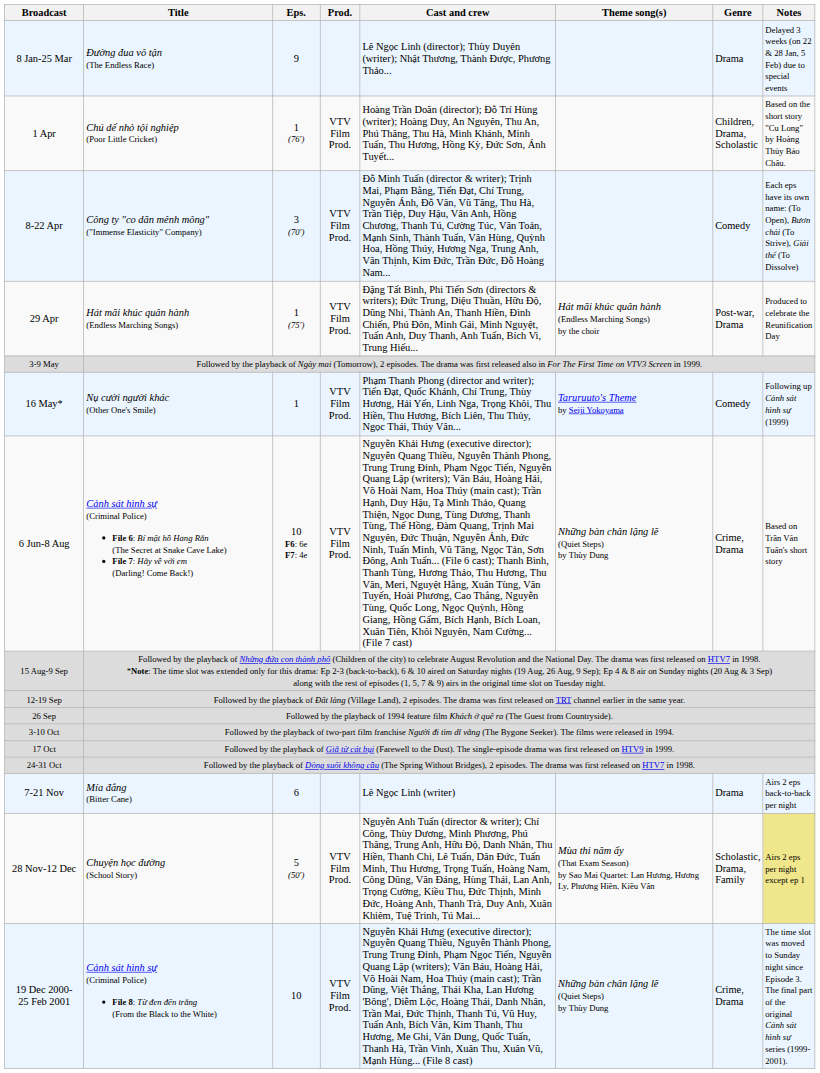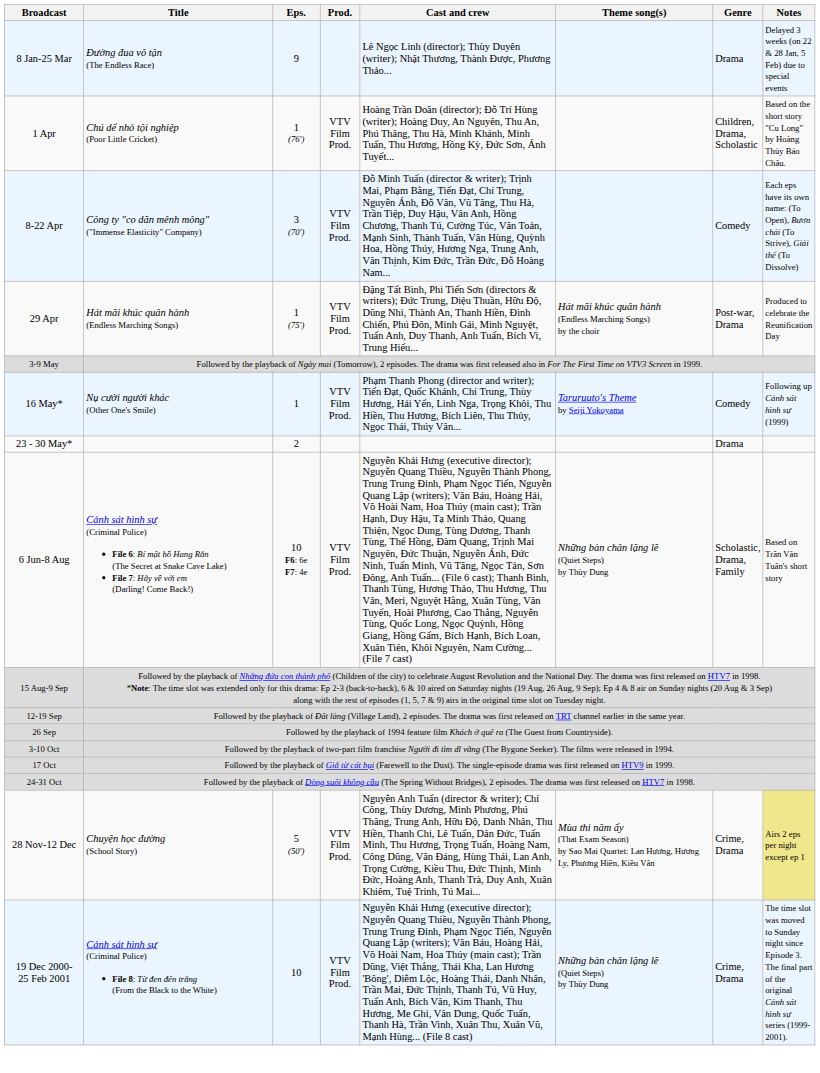 <table class="wikitable sortable">
 <tr>
 <th style="width:10%;">Broadcast</th>
 <th style="width:24%;">Title</th>
 <th style="width:6%;">Eps.</th>
 <th style="width:5%;">Prod.</th>
 <th style="width:25%;">Cast and crew</th>
 <th style="width:20%;">Theme song(s)</th>
 <th style="width:5%;">Genre</th>
 <th style="width:5%;">Notes</th>
 </tr>
 <tr ---- bgcolor="#ebf5ff">
 <td style="text-align:center;">8 Jan-25 Mar <br></td>
 <td><em>Đường đua vô tận</em> <br><small>(The Endless Race)</small></td>
 <td style="text-align:center;">9</td>
 <td style="text-align:center;"></td>
 <td>Lê Ngọc Linh (director); Thùy Duyên (writer); Nhật Thương, Thành Được, Phương Thảo...</td>
 <td></td>
 <td>Drama</td>
 <td><small>Delayed 3 weeks (on 22 & 28 Jan, 5 Feb) due to special events</small></td>
 </tr>
 <tr>
 <td style="text-align:center;">1 Apr <br></td>
 <td><em>Chú dế nhỏ tội nghiệp</em> <br><small>(Poor Little Cricket)</small></td>
 <td style="text-align:center;">1<br><small><em>(76′)</em></small></td>
 <td style="text-align:center;">VTV Film Prod.</td>
 <td>Hoàng Trần Doãn (director); Đỗ Trí Hùng (writer); Hoàng Duy, An Nguyên, Thu An, Phú Thăng, Thu Hà, Minh Khánh, Minh Tuấn, Thu Hương, Hồng Kỳ, Đức Sơn, Ánh Tuyết...</td>
 <td></td>
 <td>Children, Drama, Scholastic</td>
 <td><small>Based on the short story "Cu Long" by Hoàng Thủy Bảo Châu.</small></td>
 </tr>
 <tr ---- bgcolor="#ebf5ff">
 <td style="text-align:center;">8-22 Apr<br></td>
 <td><em>Công ty "co dãn mênh mông"</em> <br><small>("Immense Elasticity" Company)</small></td>
 <td style="text-align:center;">3<br><small><em>(70′)</em></small></td>
 <td style="text-align:center;">VTV Film Prod.</td>
 <td>Đỗ Minh Tuấn (director & writer); Trịnh Mai, Phạm Bằng, Tiến Đạt, Chí Trung, Nguyễn Ánh, Đỗ Vân, Vũ Tăng, Thu Hà, Trần Tiệp, Duy Hậu, Vân Anh, Hồng Chương, Thanh Tú, Cường Túc, Văn Toản, Mạnh Sinh, Thành Tuấn, Văn Hùng, Quỳnh Hoa, Hồng Thúy, Hương Nga, Trung Anh, Văn Thịnh, Kim Đức, Trần Đức, Đỗ Hoàng Nam...</td>
 <td></td>
 <td>Comedy</td>
 <td><small>Each eps have its own name: <em></em> (To Open), <em>Bươn chải</em> (To Strive), <em>Giải thể</em> (To Dissolve)</small></td>
 </tr>
 <tr>
 <td style="text-align:center;">29 Apr <br></td>
 <td><em>Hát mãi khúc quân hành</em> <br><small>(Endless Marching Songs)</small></td>
 <td style="text-align:center;">1<br><small><em>(75′)</em></small></td>
 <td style="text-align:center;">VTV Film Prod.</td>
 <td>Đặng Tất Bình, Phi Tiến Sơn (directors & writers); Đức Trung, Diệu Thuần, Hữu Độ, Dũng Nhi, Thành An, Thanh Hiền, Đình Chiến, Phú Đôn, Minh Gái, Minh Nguyệt, Tuấn Anh, Duy Thanh, Anh Tuấn, Bích Vi, Trung Hiếu...</td>
 <td><em>Hát mãi khúc quân hành</em> <br><small>(Endless Marching Songs)<br>by the choir</small></td>
 <td>Post-war, Drama</td>
 <td><small>Produced to celebrate the Reunification Day</small></td>
 </tr>
 <tr ---- bgcolor="#DCDCDC">
 <td style="text-align:center;"><small>3-9 May</small></td>
 <td colspan="7" align=center><small>Followed by the playback of <em>Ngày mai</em> (Tomorrow), 2 episodes. The drama was first released also in <em>For The First Time on VTV3 Screen</em> in 1999.</small></td>
 </tr>
 <tr ---- bgcolor="#ebf5ff">
 <td style="text-align:center;">16 May*<br></td>
 <td><em>Nụ cười người khác</em> <br><small>(Other One's Smile)</small></td>
 <td style="text-align:center;">1</td>
 <td style="text-align:center;">VTV Film Prod.</td>
 <td>Phạm Thanh Phong (director and writer); Tiến Đạt, Quốc Khánh, Chí Trung, Thùy Hương, Hải Yến, Linh Nga, Trọng Khôi, Thu Hiền, Thu Hương, Bích Liên, Thu Thủy, Ngọc Thái, Thúy Vân...</td>
 <td><em><a href='#'>Taruruuto's Theme</a></em><br><small>by <a href='#'>Seiji Yokoyama</a></small></td>
 <td>Comedy</td>
 <td><small>Following up <em>Cảnh sát hình sự</em> (1999)</small></td>
 </tr>
 <tr>
+<td style="text-align:center;">23 - 30 May*</td>
+<td></td>
+<td style="text-align:center;">2</td>
+<td style="text-align:center;"></td>
+<td></td>
+<td></td>
+<td>Drama</td>
+<td></td>
+</tr>
+<tr>
 <td style="text-align:center;">6 Jun-8 Aug<br></td>
 <td><em><a href='#'>Cảnh sát hình sự</a></em> <br><small>(Criminal Police)</small><br><ul><li><small><strong>File 6</strong>: <em>Bí mật hồ Hang Rắn</em><br>(The Secret at Snake Cave Lake)</small></li><li><small><strong>File 7</strong>: <em>Hãy về với em</em> <br>(Darling! Come Back!)</small></li></ul></td>
 <td style="text-align:center;">10<br><small><strong>F6</strong>: 6e<br><strong>F7</strong>: 4e</small></td>
 <td style="text-align:center;">VTV Film Prod.</td>
 <td>Nguyễn Khải Hưng (executive director); Nguyễn Quang Thiều, Nguyễn Thành Phong, Trung Trung Đỉnh, Phạm Ngọc Tiến, Nguyễn Quang Lập (writers); Văn Báu, Hoàng Hải, Võ Hoài Nam, Hoa Thúy (main cast); Trần Hạnh, Duy Hậu, Tạ Minh Thảo, Quang Thiện, Ngọc Dung, Tùng Dương, Thanh Tùng, Thế Hồng, Đàm Quang, Trịnh Mai Nguyên, Đức Thuận, Nguyễn Ánh, Đức Ninh, Tuấn Minh, Vũ Tăng, Ngọc Tản, Sơn Đông, Anh Tuấn... (File 6 cast); Thanh Bình, Thanh Tùng, Hương Thảo, Thu Hương, Thu Vân, Meri, Nguyệt Hằng, Xuân Tùng, Văn Tuyến, Hoài Phương, Cao Thắng, Nguyễn Tùng, Quốc Long, Ngọc Quỳnh, Hồng Giang, Hồng Gấm, Bích Hạnh, Bích Loan, Xuân Tiên, Khôi Nguyên, Nam Cường... (File 7 cast)</td>
 <td><em>Những bàn chân lặng lẽ</em><br><small>(Quiet Steps)<br>by Thùy Dung</small></td>
-<td>Crime, Drama</td>
+<td>Scholastic, Drama, Family</td>
 <td><small>Based on Trần Văn Tuấn's short story</small></td>
 </tr>
 <tr ---- bgcolor="#DCDCDC">
 <td style="text-align:center;"><small>15 Aug-9 Sep</small></td>
 <td colspan="7" align=center><small>Followed by the playback of <em><a href='#'>Những đứa con thành phố</a></em> (Children of the city) to celebrate August Revolution and the National Day. The drama was first released on <a href='#'>HTV7</a> in 1998.</small><br><small>*<strong>Note</strong>: The time slot was extended only for this drama: Ep 2-3 (back-to-back), 6 & 10 aired on Saturday nights (19 Aug, 26 Aug, 9 Sep); Ep 4 & 8 air on Sunday nights (20 Aug & 3 Sep)<br>along with the rest of episodes (1, 5, 7 & 9) airs in the original time slot on Tuesday night.</small></td>
 </tr>
 <tr ---- bgcolor="#DCDCDC">
 <td style="text-align:center;"><small>12-19 Sep</small></td>
 <td colspan="7" align=center><small>Followed by the playback of <em>Đất làng</em> (Village Land), 2 episodes. The drama was first released on <a href='#'>TRT</a> channel earlier in the same year.</small></td>
 </tr>
 <tr ---- bgcolor="#DCDCDC">
 <td style="text-align:center;"><small>26 Sep</small></td>
 <td colspan="7" align=center><small>Followed by the playback of 1994 feature film <em>Khách ở quê ra</em> (The Guest from Countryside).</small></td>
 </tr>
 <tr ---- bgcolor="#DCDCDC">
 <td style="text-align:center;"><small>3-10 Oct</small></td>
 <td colspan="7" align=center><small>Followed by the playback of two-part film franchise <em>Người đi tìm dĩ vãng</em> (The Bygone Seeker). The films were released in 1994.</small></td>
 </tr>
 <tr ---- bgcolor="#DCDCDC">
 <td style="text-align:center;"><small>17 Oct</small></td>
 <td colspan="7" align=center><small>Followed by the playback of <em><a href='#'>Giã từ cát bụi</a></em> (Farewell to the Dust). The single-episode drama was first released on <a href='#'>HTV9</a> in 1999.</small></td>
 </tr>
 <tr ---- bgcolor="#DCDCDC">
 <td style="text-align:center;"><small>24-31 Oct</small></td>
 <td colspan="7" align=center><small>Followed by the playback of <em><a href='#'>Dòng suối không cầu</a></em> (The Spring Without Bridges), 2 episodes. The drama was first released on <a href='#'>HTV7</a> in 1998.</small></td>
 </tr>
-<tr ---- bgcolor="#ebf5ff">
-<td style="text-align:center;">7-21 Nov<br></td>
-<td><em>Mía đắng</em> <br><small>(Bitter Cane)</small></td>
-<td style="text-align:center;">6</td>
-<td style="text-align:center;"></td>
-<td>Lê Ngọc Linh (writer)</td>
-<td></td>
-<td>Drama</td>
-<td><small>Airs 2 eps back-to-back per night</small></td>
-</tr>
 <tr>
 <td style="text-align:center;">28 Nov-12 Dec<br></td>
 <td><em>Chuyện học đường</em> <br><small>(School Story)</small></td>
 <td style="text-align:center;">5<br><small><em>(50′)</em></small></td>
 <td style="text-align:center;">VTV Film Prod.</td>
 <td>Nguyễn Anh Tuấn (director & writer); Chí Công, Thùy Dương, Minh Phương, Phú Thăng, Trung Anh, Hữu Độ, Danh Nhân, Thu Hiền, Thanh Chi, Lê Tuấn, Dân Đức, Tuấn Minh, Thu Hương, Trọng Tuấn, Hoàng Nam, Công Dũng, Văn Đáng, Hùng Thái, Lan Anh, Trọng Cường, Kiều Thu, Đức Thịnh, Minh Đức, Hoàng Anh, Thanh Trà, Duy Anh, Xuân Khiêm, Tuệ Trinh, Tú Mai...</td>
 <td><em>Mùa thi năm ấy</em><br><small>(That Exam Season)<br>by Sao Mai Quartet: Lan Hương, Hương Ly, Phương Hiền, Kiều Vân</small></td>
-<td>Scholastic, Drama, Family</td>
+<td>Crime, Drama</td>
 <td style="background: khaki;"><small>Airs 2 eps per night except ep 1</small></td>
 </tr>
 <tr ---- bgcolor="#ebf5ff">
 <td style="text-align:center;">19 Dec 2000-<br>25 Feb 2001<br></td>
 <td><em><a href='#'>Cảnh sát hình sự</a></em> <br><small>(Criminal Police)</small><br><ul><li><small><strong>File 8</strong>: <em>Từ đen đến trắng</em><br>(From the Black to the White)</small></li></ul></td>
 <td style="text-align:center;">10</td>
 <td style="text-align:center;">VTV Film Prod.</td>
 <td>Nguyễn Khải Hưng (executive director); Nguyễn Quang Thiều, Nguyễn Thành Phong, Trung Trung Đỉnh, Phạm Ngọc Tiến, Nguyễn Quang Lập (writers); Văn Báu, Hoàng Hải, Võ Hoài Nam, Hoa Thúy (main cast); Trần Dũng, Việt Thắng, Thái Kha, Lan Hương 'Bông', Diễm Lộc, Hoàng Thái, Danh Nhân, Trần Mai, Đức Thịnh, Thanh Tú, Vũ Huy, Tuấn Anh, Bích Vân, Kim Thanh, Thu Hương, Me Ghi, Vân Dung, Quốc Tuấn, Thanh Hà, Trần Vinh, Xuân Thu, Xuân Vũ, Mạnh Hùng... (File 8 cast)</td>
 <td><em>Những bàn chân lặng lẽ</em><br><small>(Quiet Steps)<br>by Thùy Dung</small></td>
 <td>Crime, Drama</td>
 <td><small>The time slot was moved to Sunday night since Episode 3.<br>The final part of the original <em>Cảnh sát hình sự</em> series (1999-2001).</small></td>
 </tr>
 </table>
